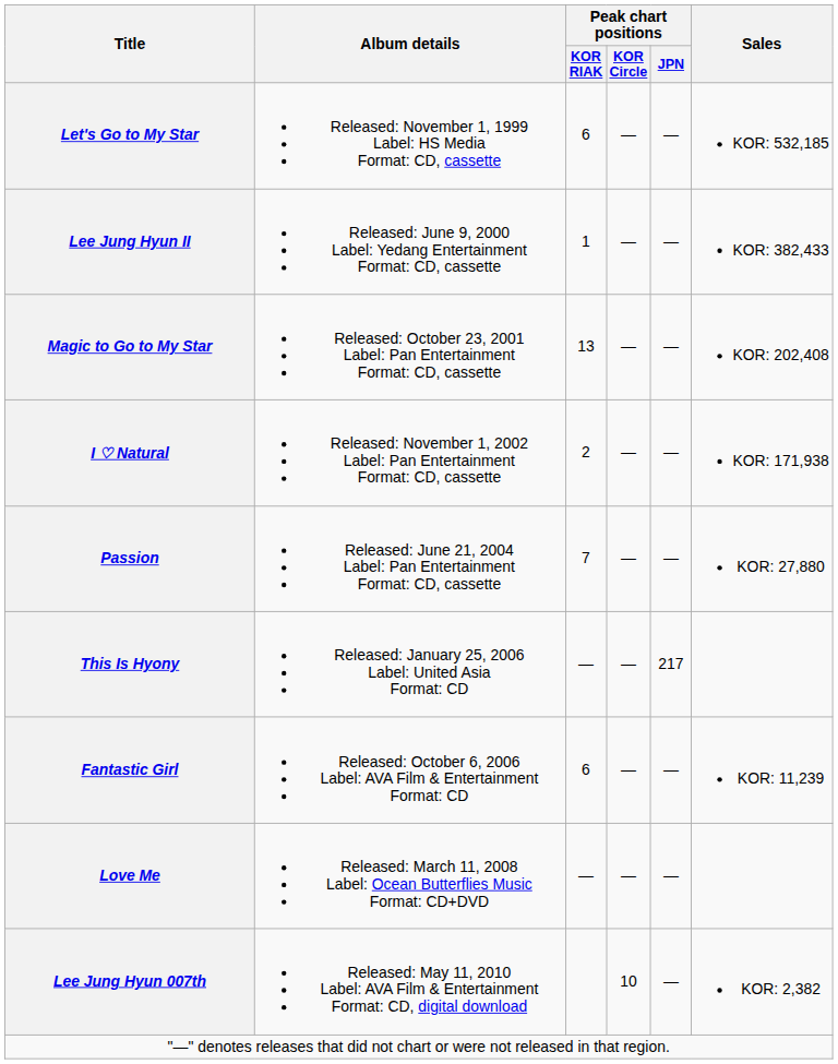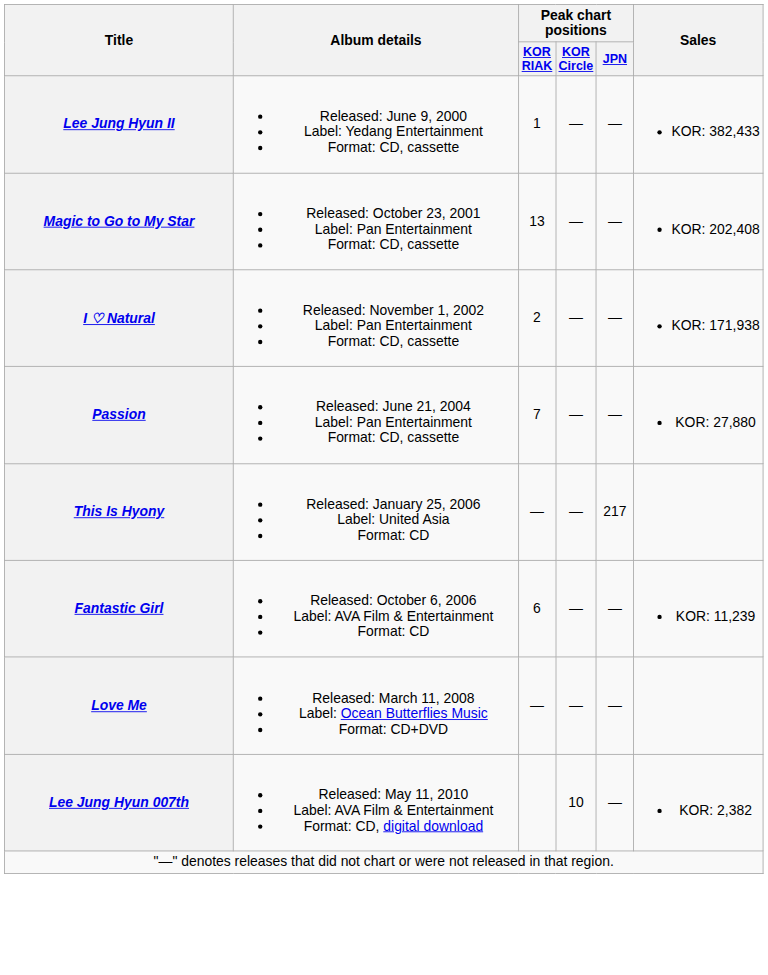 <table class="wikitable plainrowheaders" style="text-align:center;">
 <tr>
 <th scope="col" rowspan="2" style="width:16em;">Title</th>
 <th scope="col" rowspan="2" style="width:20em;">Album details</th>
 <th colspan="3">Peak chart positions</th>
 <th scope="col" rowspan="2">Sales</th>
 </tr>
 <tr>
 <th scope="col" style="width:2.5em;font-size:90%;"><a href='#'>KOR<br>RIAK</a><br></th>
 <th scope="col" style="width:2.5em;font-size:90%;"><a href='#'>KOR<br>Circle</a><br></th>
 <th scope="col" style="width:2.5em;font-size:90%;"><a href='#'>JPN</a><br></th>
-</tr>
-<tr>
-<th scope="row"><em><a href='#'>Let's Go to My Star</a></em></th>
-<td><br><ul><li>Released: November 1, 1999 </li><li>Label: HS Media</li><li>Format: CD, <a href='#'>cassette</a></li></ul></td>
-<td>6</td>
-<td>—</td>
-<td>—</td>
-<td><br><ul><li>KOR: 532,185</li></ul></td>
 </tr>
 <tr>
 <th scope="row"><em><a href='#'>Lee Jung Hyun II</a></em></th>
 <td><br><ul><li>Released: June 9, 2000 </li><li>Label: Yedang Entertainment</li><li>Format: CD, cassette</li></ul></td>
 <td>1</td>
 <td>—</td>
 <td>—</td>
 <td><br><ul><li>KOR: 382,433</li></ul></td>
 </tr>
 <tr>
 <th scope="row"><em><a href='#'>Magic to Go to My Star</a></em></th>
 <td><br><ul><li>Released: October 23, 2001 </li><li>Label: Pan Entertainment</li><li>Format: CD, cassette</li></ul></td>
 <td>13</td>
 <td>—</td>
 <td>—</td>
 <td><br><ul><li>KOR: 202,408</li></ul></td>
 </tr>
 <tr>
 <th scope="row"><em><a href='#'>I ♡ Natural</a></em></th>
 <td><br><ul><li>Released: November 1, 2002 </li><li>Label: Pan Entertainment</li><li>Format: CD, cassette</li></ul></td>
 <td>2</td>
 <td>—</td>
 <td>—</td>
 <td><br><ul><li>KOR: 171,938</li></ul></td>
 </tr>
 <tr>
 <th scope="row"><em><a href='#'>Passion</a></em></th>
 <td><br><ul><li>Released: June 21, 2004 </li><li>Label: Pan Entertainment</li><li>Format: CD, cassette</li></ul></td>
 <td>7</td>
 <td>—</td>
 <td>—</td>
 <td><br><ul><li>KOR: 27,880</li></ul></td>
 </tr>
 <tr>
 <th scope="row"><em><a href='#'>This Is Hyony</a></em></th>
 <td><br><ul><li>Released: January 25, 2006 </li><li>Label: United Asia</li><li>Format: CD</li></ul></td>
 <td>—</td>
 <td>—</td>
 <td>217</td>
 <td></td>
 </tr>
 <tr>
 <th scope="row"><em><a href='#'>Fantastic Girl</a></em></th>
 <td><br><ul><li>Released: October 6, 2006 </li><li>Label: AVA Film & Entertainment</li><li>Format: CD</li></ul></td>
 <td>6</td>
 <td>—</td>
 <td>—</td>
 <td><br><ul><li>KOR: 11,239</li></ul></td>
 </tr>
 <tr>
 <th scope="row"><em><a href='#'>Love Me</a></em></th>
 <td><br><ul><li>Released: March 11, 2008 </li><li>Label: <a href='#'>Ocean Butterflies Music</a></li><li>Format: CD+DVD</li></ul></td>
 <td>—</td>
 <td>—</td>
 <td>—</td>
 <td></td>
 </tr>
 <tr>
 <th scope="row"><em><a href='#'>Lee Jung Hyun 007th</a></em></th>
 <td><br><ul><li>Released: May 11, 2010 </li><li>Label: AVA Film & Entertainment</li><li>Format: CD, <a href='#'>digital download</a></li></ul></td>
 <td></td>
 <td>10</td>
 <td>—</td>
 <td><br><ul><li>KOR: 2,382</li></ul></td>
 </tr>
 <tr>
 <td colspan="6">"—" denotes releases that did not chart or were not released in that region.</td>
 </tr>
 </table>
